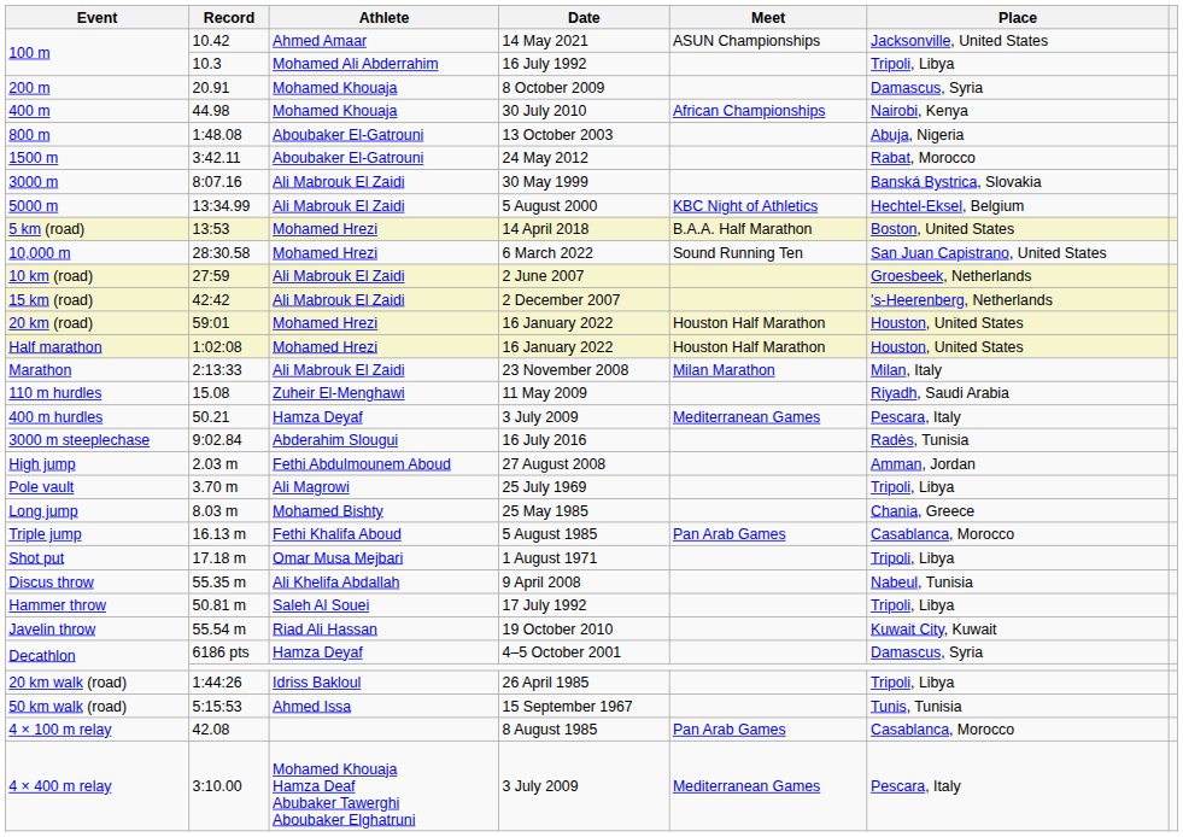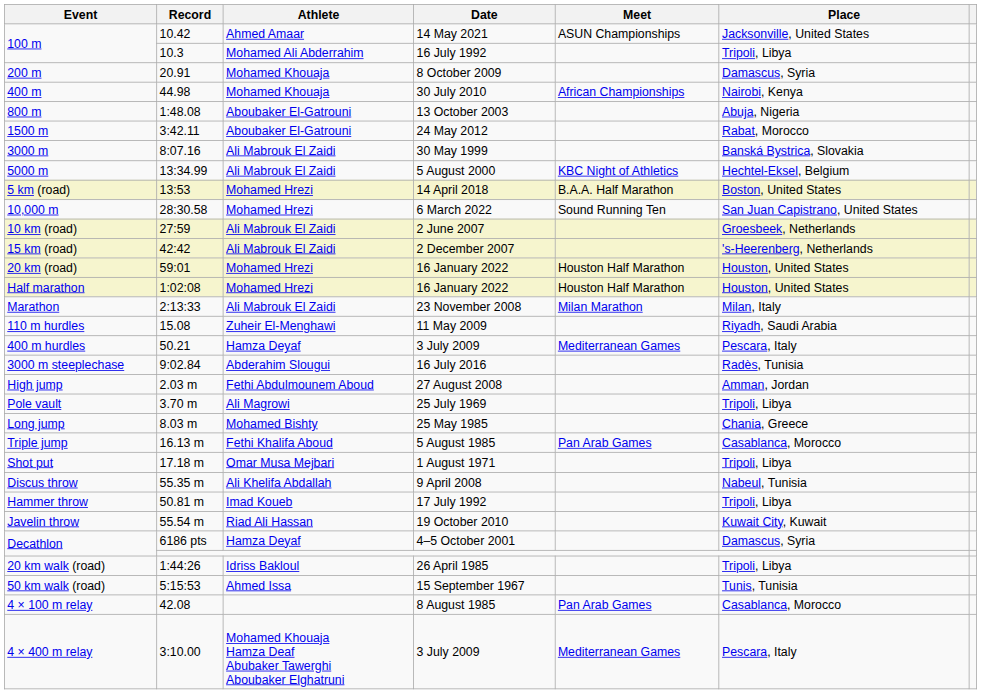 <table class="wikitable" style="font-size:95%; width: 95%;">
 <tr>
 <th>Event</th>
 <th>Record</th>
 <th>Athlete</th>
 <th>Date</th>
 <th>Meet</th>
 <th>Place</th>
 <th></th>
 </tr>
 <tr>
 <td rowspan=2><a href='#'>100 m</a></td>
 <td>10.42 </td>
 <td><a href='#'>Ahmed Amaar</a></td>
 <td>14 May 2021</td>
 <td>ASUN Championships</td>
 <td><a href='#'>Jacksonville</a>, United States</td>
 <td></td>
 </tr>
 <tr>
 <td>10.3 </td>
 <td><a href='#'>Mohamed Ali Abderrahim</a></td>
 <td>16 July 1992</td>
 <td></td>
 <td><a href='#'>Tripoli</a>, Libya</td>
 <td></td>
 </tr>
 <tr>
 <td><a href='#'>200 m</a></td>
 <td>20.91 </td>
 <td><a href='#'>Mohamed Khouaja</a></td>
 <td>8 October 2009</td>
 <td></td>
 <td><a href='#'>Damascus</a>, Syria</td>
 <td></td>
 </tr>
 <tr>
 <td><a href='#'>400 m</a></td>
 <td>44.98</td>
 <td><a href='#'>Mohamed Khouaja</a></td>
 <td>30 July 2010</td>
 <td><a href='#'>African Championships</a></td>
 <td><a href='#'>Nairobi</a>, Kenya</td>
 <td></td>
 </tr>
 <tr>
 <td><a href='#'>800 m</a></td>
 <td>1:48.08</td>
 <td><a href='#'>Aboubaker El-Gatrouni</a></td>
 <td>13 October 2003</td>
 <td></td>
 <td><a href='#'>Abuja</a>, Nigeria</td>
 <td></td>
 </tr>
 <tr>
 <td><a href='#'>1500 m</a></td>
 <td>3:42.11</td>
 <td><a href='#'>Aboubaker El-Gatrouni</a></td>
 <td>24 May 2012</td>
 <td></td>
 <td><a href='#'>Rabat</a>, Morocco</td>
 <td></td>
 </tr>
 <tr>
 <td><a href='#'>3000 m</a></td>
 <td>8:07.16</td>
 <td><a href='#'>Ali Mabrouk El Zaidi</a></td>
 <td>30 May 1999</td>
 <td></td>
 <td><a href='#'>Banská Bystrica</a>, Slovakia</td>
 <td></td>
 </tr>
 <tr>
 <td><a href='#'>5000 m</a></td>
 <td>13:34.99</td>
 <td><a href='#'>Ali Mabrouk El Zaidi</a></td>
 <td>5 August 2000</td>
 <td><a href='#'>KBC Night of Athletics</a></td>
 <td><a href='#'>Hechtel-Eksel</a>, Belgium</td>
 <td></td>
 </tr>
 <tr style="background:#f6F5CE;">
 <td><a href='#'>5 km</a> (road)</td>
 <td>13:53</td>
 <td><a href='#'>Mohamed Hrezi</a></td>
 <td>14 April 2018</td>
 <td>B.A.A. Half Marathon</td>
 <td><a href='#'>Boston</a>, United States</td>
 <td></td>
 </tr>
 <tr>
 <td><a href='#'>10,000 m</a></td>
 <td>28:30.58</td>
 <td><a href='#'>Mohamed Hrezi</a></td>
 <td>6 March 2022</td>
 <td>Sound Running Ten</td>
 <td><a href='#'>San Juan Capistrano</a>, United States</td>
 <td></td>
 </tr>
 <tr style="background:#f6F5CE;">
 <td><a href='#'>10 km</a> (road)</td>
 <td>27:59</td>
 <td><a href='#'>Ali Mabrouk El Zaidi</a></td>
 <td>2 June 2007</td>
 <td></td>
 <td><a href='#'>Groesbeek</a>, Netherlands</td>
 <td></td>
 </tr>
 <tr style="background:#f6F5CE;">
 <td><a href='#'>15 km</a> (road)</td>
 <td>42:42</td>
 <td><a href='#'>Ali Mabrouk El Zaidi</a></td>
 <td>2 December 2007</td>
 <td></td>
 <td><a href='#'>'s-Heerenberg</a>, Netherlands</td>
 <td></td>
 </tr>
 <tr style="background:#f6F5CE;">
 <td><a href='#'>20 km</a> (road)</td>
 <td>59:01</td>
 <td><a href='#'>Mohamed Hrezi</a></td>
 <td>16 January 2022</td>
 <td>Houston Half Marathon</td>
 <td><a href='#'>Houston</a>, United States</td>
 <td></td>
 </tr>
 <tr style="background:#f6F5CE;">
 <td><a href='#'>Half marathon</a></td>
 <td>1:02:08</td>
 <td><a href='#'>Mohamed Hrezi</a></td>
 <td>16 January 2022</td>
 <td>Houston Half Marathon</td>
 <td><a href='#'>Houston</a>, United States</td>
 <td></td>
 </tr>
 <tr>
 <td><a href='#'>Marathon</a></td>
 <td>2:13:33</td>
 <td><a href='#'>Ali Mabrouk El Zaidi</a></td>
 <td>23 November 2008</td>
 <td><a href='#'>Milan Marathon</a></td>
 <td><a href='#'>Milan</a>, Italy</td>
 <td></td>
 </tr>
 <tr>
 <td><a href='#'>110 m hurdles</a></td>
 <td>15.08 </td>
 <td><a href='#'>Zuheir El-Menghawi</a></td>
 <td>11 May 2009</td>
 <td></td>
 <td><a href='#'>Riyadh</a>, Saudi Arabia</td>
 <td></td>
 </tr>
 <tr>
 <td><a href='#'>400 m hurdles</a></td>
 <td>50.21</td>
 <td><a href='#'>Hamza Deyaf</a></td>
 <td>3 July 2009</td>
 <td><a href='#'>Mediterranean Games</a></td>
 <td><a href='#'>Pescara</a>, Italy</td>
 <td></td>
 </tr>
 <tr>
 <td><a href='#'>3000 m steeplechase</a></td>
 <td>9:02.84</td>
 <td><a href='#'>Abderahim Slougui</a></td>
 <td>16 July 2016</td>
 <td></td>
 <td><a href='#'>Radès</a>, Tunisia</td>
 <td></td>
 </tr>
 <tr>
 <td><a href='#'>High jump</a></td>
 <td>2.03 m</td>
 <td><a href='#'>Fethi Abdulmounem Aboud</a></td>
 <td>27 August 2008</td>
 <td></td>
 <td><a href='#'>Amman</a>, Jordan</td>
 <td></td>
 </tr>
 <tr>
 <td><a href='#'>Pole vault</a></td>
 <td>3.70 m</td>
 <td><a href='#'>Ali Magrowi</a></td>
 <td>25 July 1969</td>
 <td></td>
 <td><a href='#'>Tripoli</a>, Libya</td>
 <td></td>
 </tr>
 <tr>
 <td><a href='#'>Long jump</a></td>
 <td>8.03 m </td>
 <td><a href='#'>Mohamed Bishty</a></td>
 <td>25 May 1985</td>
 <td></td>
 <td><a href='#'>Chania</a>, Greece</td>
 <td></td>
 </tr>
 <tr>
 <td><a href='#'>Triple jump</a></td>
 <td>16.13 m</td>
 <td><a href='#'>Fethi Khalifa Aboud</a></td>
 <td>5 August 1985</td>
 <td><a href='#'>Pan Arab Games</a></td>
 <td><a href='#'>Casablanca</a>, Morocco</td>
 <td></td>
 </tr>
 <tr>
 <td><a href='#'>Shot put</a></td>
 <td>17.18 m</td>
 <td><a href='#'>Omar Musa Mejbari</a></td>
 <td>1 August 1971</td>
 <td></td>
 <td><a href='#'>Tripoli</a>, Libya</td>
 <td></td>
 </tr>
 <tr>
 <td><a href='#'>Discus throw</a></td>
 <td>55.35 m</td>
 <td><a href='#'>Ali Khelifa Abdallah</a></td>
 <td>9 April 2008</td>
 <td></td>
 <td><a href='#'>Nabeul</a>, Tunisia</td>
 <td></td>
 </tr>
 <tr>
 <td><a href='#'>Hammer throw</a></td>
 <td>50.81 m</td>
-<td><a href='#'>Saleh Al Souei</a></td>
+<td><a href='#'>Imad Koueb</a></td>
 <td>17 July 1992</td>
 <td></td>
 <td><a href='#'>Tripoli</a>, Libya</td>
 <td></td>
 </tr>
 <tr>
 <td><a href='#'>Javelin throw</a></td>
 <td>55.54 m</td>
 <td><a href='#'>Riad Ali Hassan</a></td>
 <td>19 October 2010</td>
 <td></td>
 <td><a href='#'>Kuwait City</a>, Kuwait</td>
 <td></td>
 </tr>
 <tr>
 <td rowspan=2><a href='#'>Decathlon</a></td>
 <td>6186 pts </td>
 <td><a href='#'>Hamza Deyaf</a></td>
 <td>4–5 October 2001</td>
 <td></td>
 <td><a href='#'>Damascus</a>, Syria</td>
 <td></td>
 </tr>
 <tr>
 <td colspan=5></td>
 <td></td>
 </tr>
 <tr>
 <td><a href='#'>20 km walk</a> (road)</td>
 <td>1:44:26</td>
 <td><a href='#'>Idriss Bakloul</a></td>
 <td>26 April 1985</td>
 <td></td>
 <td><a href='#'>Tripoli</a>, Libya</td>
 <td></td>
 </tr>
 <tr>
 <td><a href='#'>50 km walk</a> (road)</td>
 <td>5:15:53</td>
 <td><a href='#'>Ahmed Issa</a></td>
 <td>15 September 1967</td>
 <td></td>
 <td><a href='#'>Tunis</a>, Tunisia</td>
 <td></td>
 </tr>
 <tr>
 <td><a href='#'>4 × 100 m relay</a></td>
 <td>42.08</td>
 <td></td>
 <td>8 August 1985</td>
 <td><a href='#'>Pan Arab Games</a></td>
 <td><a href='#'>Casablanca</a>, Morocco</td>
 <td></td>
 </tr>
 <tr>
 <td><a href='#'>4 × 400 m relay</a></td>
 <td>3:10.00</td>
 <td><br><a href='#'>Mohamed Khouaja</a><br><a href='#'>Hamza Deaf</a><br><a href='#'>Abubaker Tawerghi</a><br><a href='#'>Aboubaker Elghatruni</a></td>
 <td>3 July 2009</td>
 <td><a href='#'>Mediterranean Games</a></td>
 <td><a href='#'>Pescara</a>, Italy</td>
 <td></td>
 </tr>
 </table>
